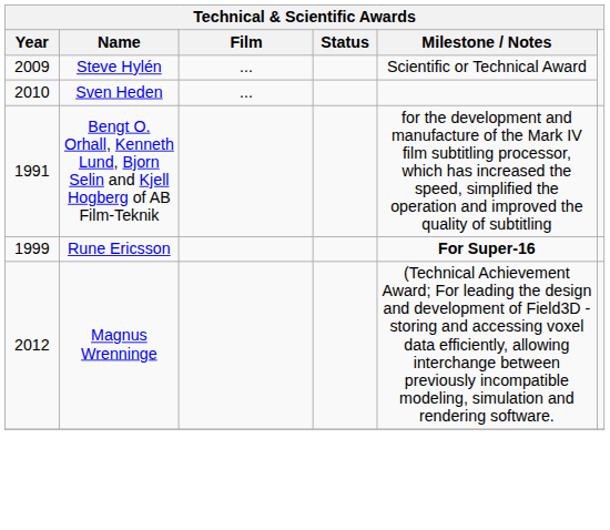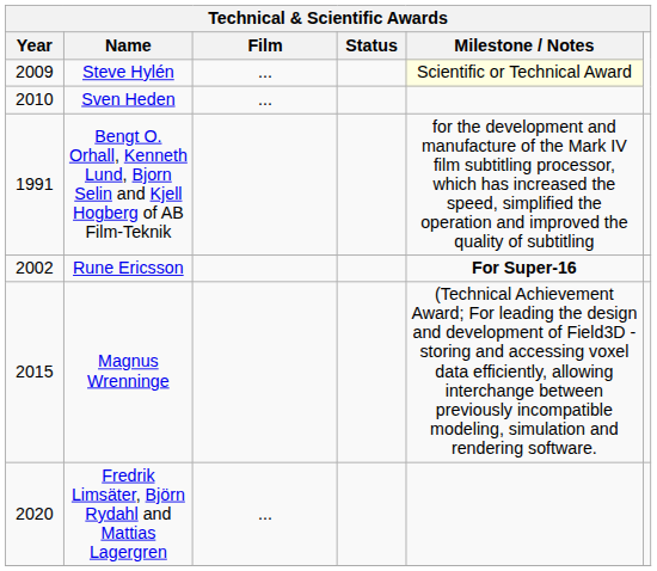 <table class="wikitable" style="text-align: center">
 <tr>
 <th colspan=6 style="text-align:center;">Technical & Scientific Awards</th>
 </tr>
 <tr>
 <th style="width:075px;">Year</th>
 <th style="width:200px;">Name</th>
 <th style="width:350px;">Film</th>
 <th style="width:075px;">Status</th>
 <th style="width:500px;">Milestone / Notes</th>
 </tr>
 <tr>
 <td>2009</td>
 <td><a href='#'>Steve Hylén</a></td>
 <td>...</td>
 <td></td>
-<td>Scientific or Technical Award</td>
+<td style="background: lightyellow;">Scientific or Technical Award</td>
 </tr>
 <tr>
 <td>2010</td>
 <td><a href='#'>Sven Heden</a></td>
 <td>...</td>
 <td></td>
 <td></td>
 </tr>
 <tr>
 <td>1991</td>
 <td><a href='#'>Bengt O. Orhall</a>, <a href='#'>Kenneth Lund</a>, <a href='#'>Bjorn Selin</a> and <a href='#'>Kjell Hogberg</a> of AB Film-Teknik</td>
 <td></td>
 <td></td>
 <td>for the development and manufacture of the Mark IV film subtitling processor, which has increased the speed, simplified the operation and improved the quality of subtitling</td>
 <td></td>
 </tr>
 <tr>
-<td>1999</td>
+<td>2002</td>
 <td><a href='#'>Rune Ericsson</a></td>
 <td></td>
 <td></td>
 <td><strong>For Super-16</strong></td>
 <td></td>
 </tr>
 <tr>
-<td>2012</td>
+<td>2015</td>
 <td><a href='#'>Magnus Wrenninge</a></td>
 <td></td>
 <td></td>
 <td>(Technical Achievement Award; For leading the design and development of Field3D - storing and accessing voxel data efficiently, allowing interchange between previously incompatible modeling, simulation and rendering software.</td>
 <td></td>
 </tr>
 <tr>
+<td>2020</td>
+<td><a href='#'>Fredrik Limsäter</a>, <a href='#'>Björn Rydahl</a> and <a href='#'>Mattias Lagergren</a></td>
+<td>...</td>
+<td></td>
+<td></td>
+<td></td>
+</tr>
+<tr>
 </tr>
 </table>
